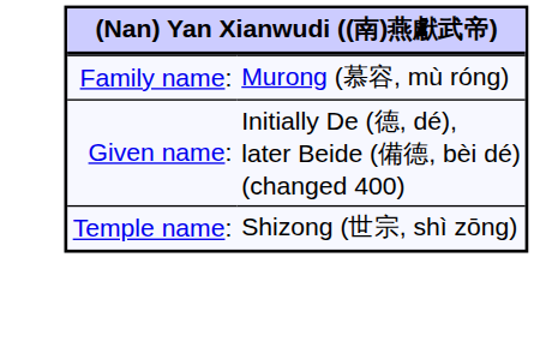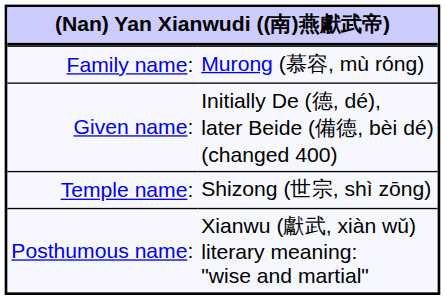 <table cellpadding=3px cellspacing=0px bgcolor=#f7f8ff style="float:right; border:2px solid; margin:5px;">
 <tr>
 <th align=center style="background:#ccf; border-bottom:2px solid" colspan=2><strong>(Nan) Yan Xianwudi</strong> ((南)燕獻武帝)</th>
 </tr>
 <tr>
 <td align=right style="border-top:1px solid"><a href='#'>Family name</a>:</td>
 <td style="border-top:1px solid"><a href='#'>Murong</a> (慕容, mù róng)</td>
 </tr>
 <tr>
 <td align=right style="border-top:1px solid"><a href='#'>Given name</a>:</td>
 <td style="border-top:1px solid">Initially De (德, dé),<br>later Beide (備德, bèi dé)<br>(changed 400)</td>
 </tr>
 <tr>
 <td align=right style="border-top:1px solid"><a href='#'>Temple name</a>:</td>
 <td style="border-top:1px solid">Shizong (世宗, shì zōng)</td>
 </tr>
+<tr>
+<td align=center style="border-top:1px solid"><a href='#'>Posthumous name</a>:</td>
+<td style="border-top:1px solid">Xianwu (獻武, xiàn wǔ)<br>literary meaning:<br>"wise and martial"</td>
+</tr>
 </table>
